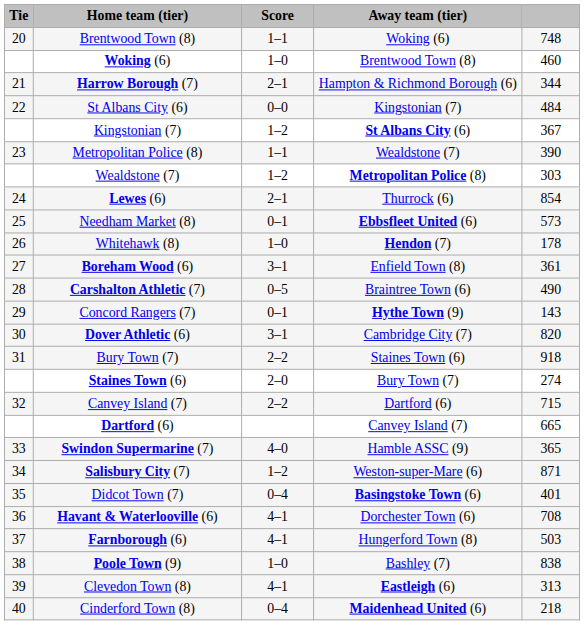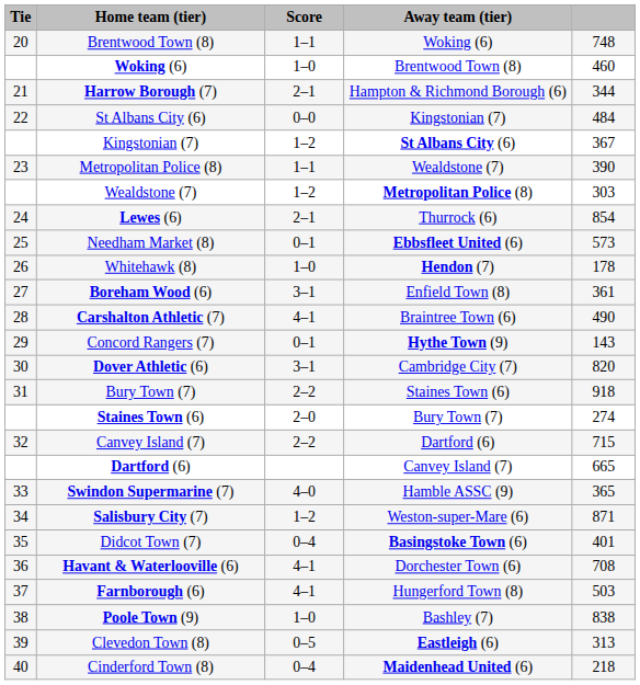 <table class="wikitable" style="width: 600px; background:WhiteSmoke; text-align:center; font-size:90%">
 <tr>
 <td scope="col" style="width:  5.00%; background:silver;"><strong>Tie</strong></td>
 <td scope="col" style="width: 36.25%; background:silver;"><strong>Home team (tier)</strong></td>
 <td scope="col" style="width: 12.50%; background:silver;"><strong>Score</strong></td>
 <td scope="col" style="width: 36.25%; background:silver;"><strong>Away team (tier)</strong></td>
 <td scope="col" style="width: 10.00%; background:silver;"><strong></strong></td>
 </tr>
 <tr>
 <td>20</td>
 <td><a href='#'>Brentwood Town</a> (8)</td>
 <td>1–1</td>
 <td><a href='#'>Woking</a> (6)</td>
 <td>748</td>
 </tr>
 <tr style="background:white;">
 <td><em></em></td>
 <td><strong><a href='#'>Woking</a></strong> (6)</td>
 <td>1–0</td>
 <td><a href='#'>Brentwood Town</a> (8)</td>
 <td>460</td>
 </tr>
 <tr>
 <td>21</td>
 <td><strong><a href='#'>Harrow Borough</a></strong> (7)</td>
 <td>2–1</td>
 <td><a href='#'>Hampton & Richmond Borough</a> (6)</td>
 <td>344</td>
 </tr>
 <tr>
 <td>22</td>
 <td><a href='#'>St Albans City</a> (6)</td>
 <td>0–0</td>
 <td><a href='#'>Kingstonian</a> (7)</td>
 <td>484</td>
 </tr>
 <tr style="background:white;">
 <td><em></em></td>
 <td><a href='#'>Kingstonian</a> (7)</td>
 <td>1–2</td>
 <td><strong><a href='#'>St Albans City</a></strong> (6)</td>
 <td>367</td>
 </tr>
 <tr>
 <td>23</td>
 <td><a href='#'>Metropolitan Police</a> (8)</td>
 <td>1–1</td>
 <td><a href='#'>Wealdstone</a> (7)</td>
 <td>390</td>
 </tr>
 <tr style="background:white;">
 <td><em></em></td>
 <td><a href='#'>Wealdstone</a> (7)</td>
 <td>1–2 </td>
 <td><strong><a href='#'>Metropolitan Police</a></strong> (8)</td>
 <td>303</td>
 </tr>
 <tr>
 <td>24</td>
 <td><strong><a href='#'>Lewes</a></strong> (6)</td>
 <td>2–1</td>
 <td><a href='#'>Thurrock</a> (6)</td>
 <td>854</td>
 </tr>
 <tr>
 <td>25</td>
 <td><a href='#'>Needham Market</a> (8)</td>
 <td>0–1</td>
 <td><strong><a href='#'>Ebbsfleet United</a></strong> (6)</td>
 <td>573</td>
 </tr>
 <tr>
 <td>26</td>
 <td><a href='#'>Whitehawk</a> (8)</td>
 <td>1–0</td>
 <td><strong><a href='#'>Hendon</a></strong> (7)</td>
 <td>178</td>
 </tr>
 <tr>
 <td>27</td>
 <td><strong><a href='#'>Boreham Wood</a></strong> (6)</td>
 <td>3–1</td>
 <td><a href='#'>Enfield Town</a> (8)</td>
 <td>361</td>
 </tr>
 <tr>
 <td>28</td>
 <td><strong><a href='#'>Carshalton Athletic</a></strong> (7)</td>
-<td>0–5</td>
+<td>4–1</td>
 <td><a href='#'>Braintree Town</a> (6)</td>
 <td>490</td>
 </tr>
 <tr>
 <td>29</td>
 <td><a href='#'>Concord Rangers</a> (7)</td>
 <td>0–1</td>
 <td><strong><a href='#'>Hythe Town</a></strong> (9)</td>
 <td>143</td>
 </tr>
 <tr>
 <td>30</td>
 <td><strong><a href='#'>Dover Athletic</a></strong> (6)</td>
 <td>3–1</td>
 <td><a href='#'>Cambridge City</a> (7)</td>
 <td>820</td>
 </tr>
 <tr>
 <td>31</td>
 <td><a href='#'>Bury Town</a> (7)</td>
 <td>2–2</td>
 <td><a href='#'>Staines Town</a> (6)</td>
 <td>918</td>
 </tr>
 <tr style="background:white;">
 <td><em></em></td>
 <td><strong><a href='#'>Staines Town</a></strong> (6)</td>
 <td>2–0</td>
 <td><a href='#'>Bury Town</a> (7)</td>
 <td>274</td>
 </tr>
 <tr>
 <td>32</td>
 <td><a href='#'>Canvey Island</a> (7)</td>
 <td>2–2</td>
 <td><a href='#'>Dartford</a> (6)</td>
 <td>715</td>
 </tr>
 <tr style="background:white;">
 <td><em></em></td>
 <td><strong><a href='#'>Dartford</a></strong> (6)</td>
 <td></td>
 <td><a href='#'>Canvey Island</a> (7)</td>
 <td>665</td>
 </tr>
 <tr>
 <td>33</td>
 <td><strong><a href='#'>Swindon Supermarine</a></strong> (7)</td>
 <td>4–0</td>
 <td><a href='#'>Hamble ASSC</a> (9)</td>
 <td>365</td>
 </tr>
 <tr>
 <td>34</td>
 <td><strong><a href='#'>Salisbury City</a></strong> (7)</td>
 <td>1–2</td>
 <td><a href='#'>Weston-super-Mare</a> (6)</td>
 <td>871</td>
 </tr>
 <tr>
 <td>35</td>
 <td><a href='#'>Didcot Town</a> (7)</td>
 <td>0–4</td>
 <td><strong><a href='#'>Basingstoke Town</a></strong> (6)</td>
 <td>401</td>
 </tr>
 <tr>
 <td>36</td>
 <td><strong><a href='#'>Havant & Waterlooville</a></strong> (6)</td>
 <td>4–1</td>
 <td><a href='#'>Dorchester Town</a> (6)</td>
 <td>708</td>
 </tr>
 <tr>
 <td>37</td>
 <td><strong><a href='#'>Farnborough</a></strong> (6)</td>
 <td>4–1</td>
 <td><a href='#'>Hungerford Town</a> (8)</td>
 <td>503</td>
 </tr>
 <tr>
 <td>38</td>
 <td><strong><a href='#'>Poole Town</a></strong> (9)</td>
 <td>1–0</td>
 <td><a href='#'>Bashley</a> (7)</td>
 <td>838</td>
 </tr>
 <tr>
 <td>39</td>
 <td><a href='#'>Clevedon Town</a> (8)</td>
-<td>4–1</td>
+<td>0–5</td>
 <td><strong><a href='#'>Eastleigh</a></strong> (6)</td>
 <td>313</td>
 </tr>
 <tr>
 <td>40</td>
 <td><a href='#'>Cinderford Town</a> (8)</td>
 <td>0–4</td>
 <td><strong><a href='#'>Maidenhead United</a></strong> (6)</td>
 <td>218</td>
 </tr>
 </table>
